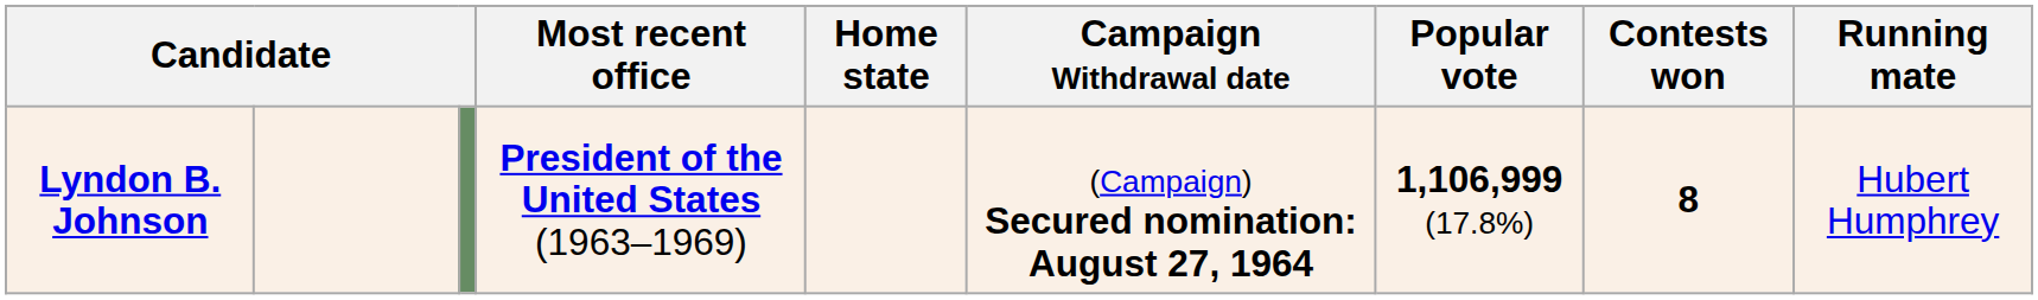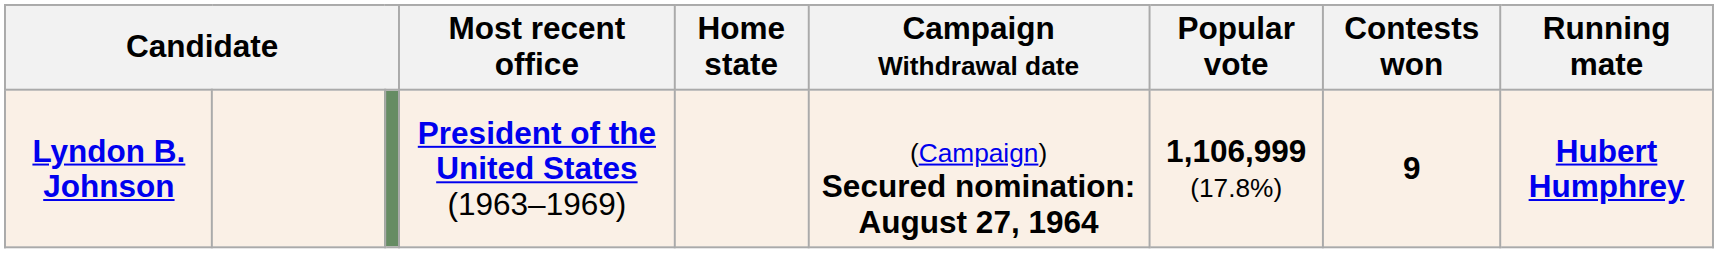 <table class="sortable wikitable" style="text-align:center;">
 <tr>
 <th colspan="3">Candidate</th>
 <th class="unsortable">Most recent office</th>
 <th>Home state</th>
 <th data-sort-type="date">Campaign<br><small>Withdrawal date</small></th>
 <th>Popular vote</th>
 <th>Contests won</th>
 <th>Running mate</th>
 </tr>
 <tr style="background:linen;">
 <th style="background:linen;" scope="row" data-sort-=""><a href='#'>Lyndon B. Johnson</a></th>
 <td style="min-width:80px;"></td>
 <td style="background:#668c63;"></td>
 <td><strong><a href='#'>President of the United States</a></strong><br>(1963–1969)</td>
 <td></td>
 <td data-sort-value="0"><br><small>(<a href='#'>Campaign</a>)</small><br><strong>Secured nomination:</strong> <strong>August 27, 1964</strong></td>
 <td data-sort-value="1,106,999"><strong>1,106,999</strong><br><small>(17.8%)</small></td>
-<td data-sort-value="9"><strong>8</strong></td>
-<td><a href='#'>Hubert Humphrey</a></td>
+<td data-sort-value="9"><strong>9</strong></td>
+<td><strong><a href='#'>Hubert Humphrey</a></strong></td>
 </tr>
 </table>
